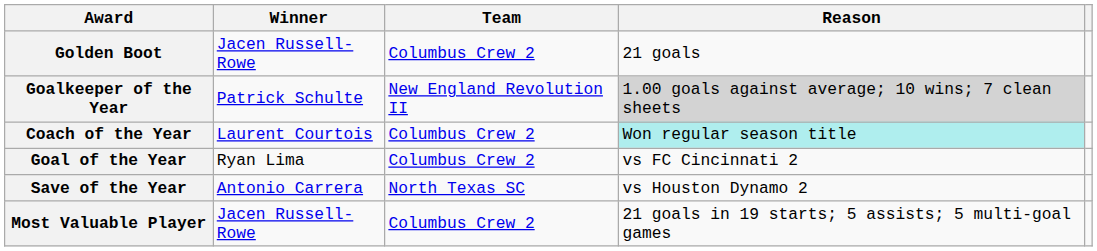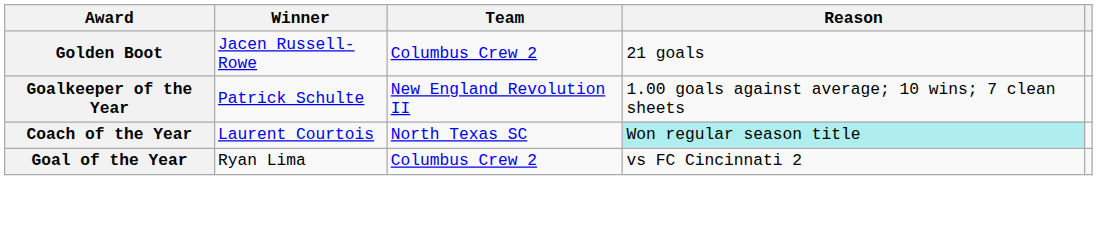 <table class="wikitable">
 <tr>
 <th>Award</th>
 <th>Winner</th>
 <th>Team</th>
 <th>Reason</th>
 <th></th>
 </tr>
 <tr>
 <th>Golden Boot</th>
 <td> <a href='#'>Jacen Russell-Rowe</a></td>
 <td><a href='#'>Columbus Crew 2</a></td>
 <td>21 goals</td>
 <td align=center></td>
 </tr>
 <tr>
 <th>Goalkeeper of the Year</th>
 <td> <a href='#'>Patrick Schulte</a></td>
 <td><a href='#'>New England Revolution II</a></td>
-<td style="background: lightgrey;">1.00 goals against average; 10 wins; 7 clean sheets</td>
+<td>1.00 goals against average; 10 wins; 7 clean sheets</td>
 <td align=center></td>
 </tr>
 <tr>
 <th>Coach of the Year</th>
 <td> <a href='#'>Laurent Courtois</a></td>
-<td><a href='#'>Columbus Crew 2</a></td>
+<td><a href='#'>North Texas SC</a></td>
 <td style="background: paleturquoise;">Won regular season title</td>
 <td align=center></td>
 </tr>
 <tr>
 <th>Goal of the Year</th>
 <td> Ryan Lima</td>
 <td><a href='#'>Columbus Crew 2</a></td>
 <td>vs FC Cincinnati 2</td>
 <td align=center></td>
 </tr>
-<tr>
-<th>Save of the Year</th>
-<td> <a href='#'>Antonio Carrera</a></td>
-<td><a href='#'>North Texas SC</a></td>
-<td>vs Houston Dynamo 2</td>
-<td align=center></td>
-</tr>
-<tr>
-<th>Most Valuable Player</th>
-<td> <a href='#'>Jacen Russell-Rowe</a></td>
-<td><a href='#'>Columbus Crew 2</a></td>
-<td>21 goals in 19 starts; 5 assists; 5 multi-goal games</td>
-<td align=center></td>
-</tr>
 </table>
